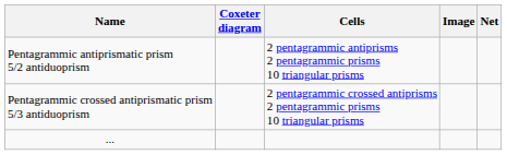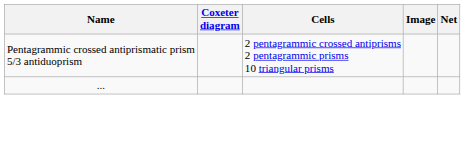 <table class=wikitable>
 <tr>
 <th>Name</th>
 <th><a href='#'>Coxeter<br>diagram</a></th>
 <th>Cells</th>
 <th>Image</th>
 <th>Net</th>
-</tr>
-<tr>
-<td>Pentagrammic antiprismatic prism<br>5/2 antiduoprism</td>
-<td align=center><br></td>
-<td>2 <a href='#'>pentagrammic antiprisms</a><br>2 <a href='#'>pentagrammic prisms</a><br>10 <a href='#'>triangular prisms</a></td>
-<td></td>
-<td></td>
 </tr>
 <tr>
 <td>Pentagrammic crossed antiprismatic prism<br>5/3 antiduoprism</td>
 <td align=center><br></td>
 <td>2 <a href='#'>pentagrammic crossed antiprisms</a> <br>2 <a href='#'>pentagrammic prisms</a><br>10 <a href='#'>triangular prisms</a></td>
 <td></td>
 <td></td>
 </tr>
 <tr align=center>
 <td>...</td>
 <td></td>
 <td></td>
 <td></td>
 </tr>
 </table>
